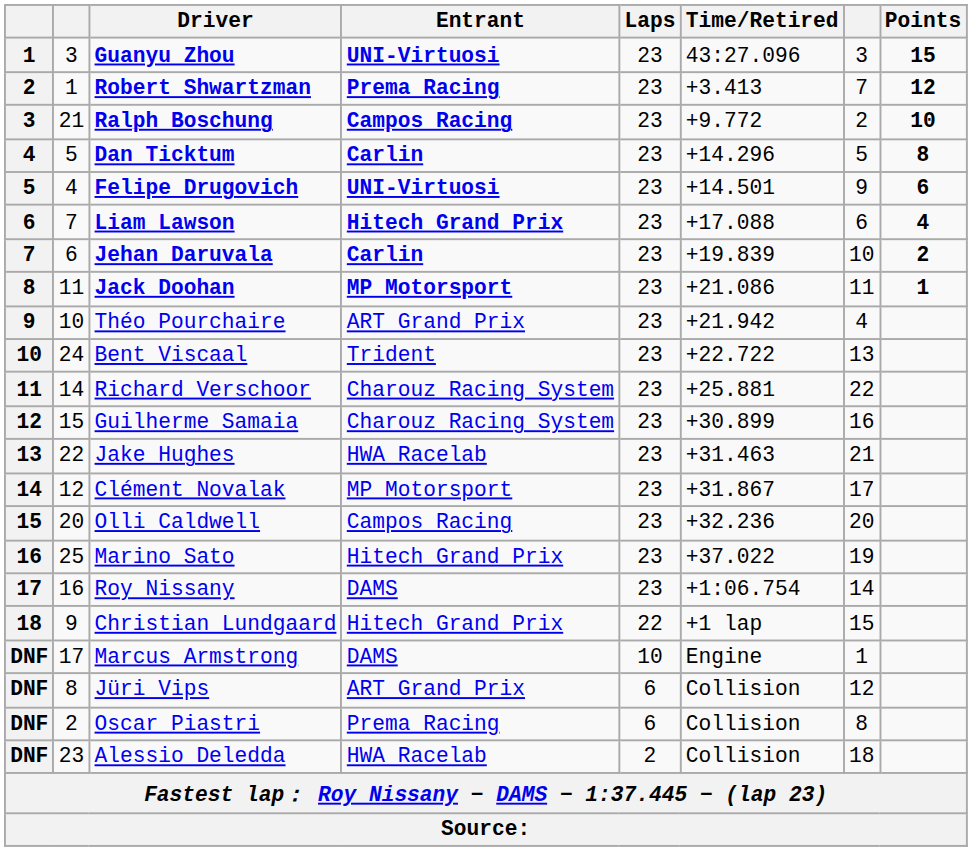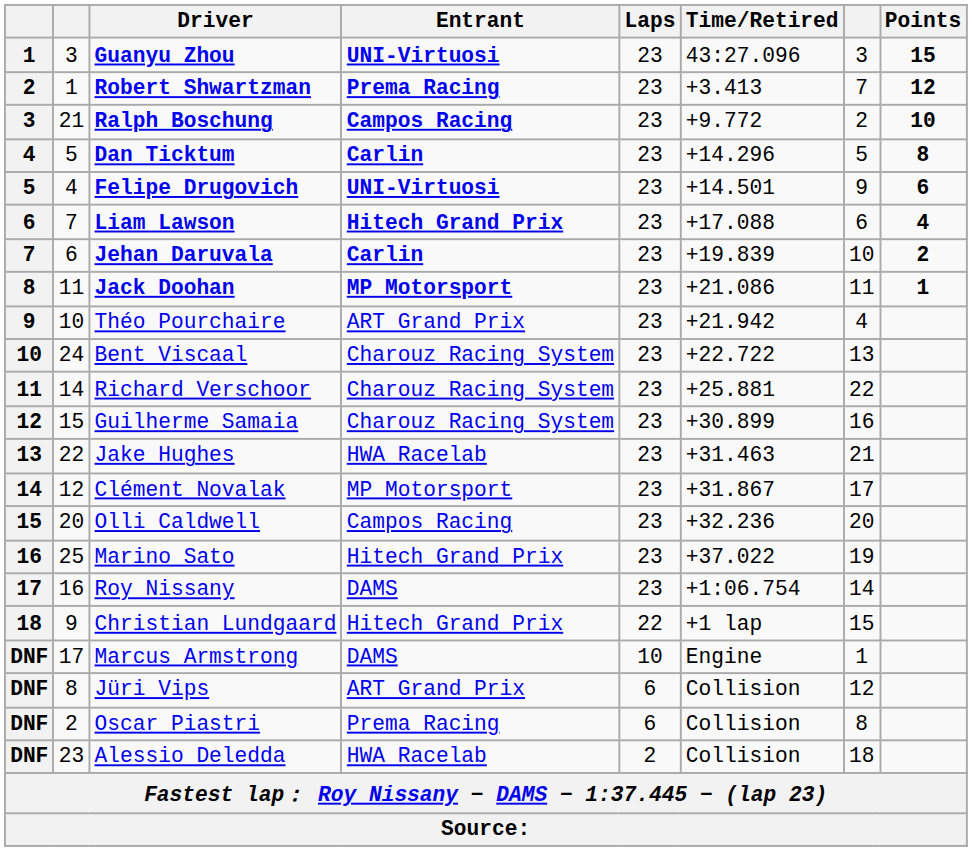 <table class="wikitable" style="font-size:85%">
 <tr>
 <th scope="col"></th>
 <th scope="col"></th>
 <th scope="col">Driver</th>
 <th scope="col">Entrant</th>
 <th scope="col">Laps</th>
 <th scope="col">Time/Retired</th>
 <th scope="col"></th>
 <th scope="col">Points</th>
 </tr>
 <tr>
 <th scope="row">1</th>
 <td align="center">3</td>
 <td><strong> <a href='#'>Guanyu Zhou</a></strong></td>
 <td><a href='#'><strong>UNI-Virtuosi</strong></a></td>
 <td align="center">23</td>
 <td>43:27.096</td>
 <td align="center">3</td>
 <td align="center"><strong>15</strong></td>
 </tr>
 <tr>
 <th scope="row">2</th>
 <td align="center">1</td>
 <td><strong> <a href='#'>Robert Shwartzman</a></strong></td>
 <td><a href='#'><strong>Prema Racing</strong></a></td>
 <td align="center">23</td>
 <td>+3.413</td>
 <td align="center">7</td>
 <td align="center"><strong>12</strong></td>
 </tr>
 <tr>
 <th scope="row">3</th>
 <td align="center">21</td>
 <td><strong> <a href='#'>Ralph Boschung</a></strong></td>
 <td><strong><a href='#'>Campos Racing</a></strong></td>
 <td align="center">23</td>
 <td>+9.772</td>
 <td align="center">2</td>
 <td align="center"><strong>10</strong></td>
 </tr>
 <tr>
 <th scope="row">4</th>
 <td align="center">5</td>
 <td><strong> <a href='#'>Dan Ticktum</a></strong></td>
 <td><a href='#'><strong>Carlin</strong></a></td>
 <td align="center">23</td>
 <td>+14.296</td>
 <td align="center">5</td>
 <td align="center"><strong>8</strong></td>
 </tr>
 <tr>
 <th scope="row">5</th>
 <td align="center">4</td>
 <td><strong> <a href='#'>Felipe Drugovich</a></strong></td>
 <td><a href='#'><strong>UNI-Virtuosi</strong></a></td>
 <td align="center">23</td>
 <td>+14.501</td>
 <td align="center">9</td>
 <td align="center"><strong>6</strong></td>
 </tr>
 <tr>
 <th scope="row">6</th>
 <td align="center">7</td>
 <td><strong> <a href='#'>Liam Lawson</a></strong></td>
 <td><strong><a href='#'>Hitech Grand Prix</a></strong></td>
 <td align="center">23</td>
 <td>+17.088</td>
 <td align="center">6</td>
 <td align="center"><strong>4</strong></td>
 </tr>
 <tr>
 <th scope="row">7</th>
 <td align="center">6</td>
 <td><strong> <a href='#'>Jehan Daruvala</a></strong></td>
 <td><a href='#'><strong>Carlin</strong></a></td>
 <td align="center">23</td>
 <td>+19.839</td>
 <td align="center">10</td>
 <td align="center"><strong>2</strong></td>
 </tr>
 <tr>
 <th scope="row">8</th>
 <td align="center">11</td>
 <td><strong> <a href='#'>Jack Doohan</a></strong></td>
 <td><strong><a href='#'>MP Motorsport</a></strong></td>
 <td align="center">23</td>
 <td>+21.086</td>
 <td align="center">11</td>
 <td align="center"><strong>1</strong></td>
 </tr>
 <tr>
 <th scope="row">9</th>
 <td align="center">10</td>
 <td> <a href='#'>Théo Pourchaire</a></td>
 <td><a href='#'>ART Grand Prix</a></td>
 <td align="center">23</td>
 <td>+21.942</td>
 <td align="center">4</td>
 <td align="center"></td>
 </tr>
 <tr>
 <th scope="row">10</th>
 <td align="center">24</td>
 <td> <a href='#'>Bent Viscaal</a></td>
-<td><a href='#'>Trident</a></td>
+<td><a href='#'>Charouz Racing System</a></td>
 <td align="center">23</td>
 <td>+22.722</td>
 <td align="center">13</td>
 <td align="center"></td>
 </tr>
 <tr>
 <th scope="row">11</th>
 <td align="center">14</td>
 <td> <a href='#'>Richard Verschoor</a></td>
 <td><a href='#'>Charouz Racing System</a></td>
 <td align="center">23</td>
 <td>+25.881</td>
 <td align="center">22</td>
 <td align="center"></td>
 </tr>
 <tr>
 <th scope="row">12</th>
 <td align="center">15</td>
 <td> <a href='#'>Guilherme Samaia</a></td>
 <td><a href='#'>Charouz Racing System</a></td>
 <td align="center">23</td>
 <td>+30.899</td>
 <td align="center">16</td>
 <td align="center"></td>
 </tr>
 <tr>
 <th scope="row">13</th>
 <td align="center">22</td>
 <td> <a href='#'>Jake Hughes</a></td>
 <td><a href='#'>HWA Racelab</a></td>
 <td align="center">23</td>
 <td>+31.463</td>
 <td align="center">21</td>
 <td align="center"></td>
 </tr>
 <tr>
 <th scope="row">14</th>
 <td align="center">12</td>
 <td> <a href='#'>Clément Novalak</a></td>
 <td><a href='#'>MP Motorsport</a></td>
 <td align="center">23</td>
 <td>+31.867</td>
 <td align="center">17</td>
 <td align="center"></td>
 </tr>
 <tr>
 <th scope="row">15</th>
 <td align="center">20</td>
 <td> <a href='#'>Olli Caldwell</a></td>
 <td><a href='#'>Campos Racing</a></td>
 <td align="center">23</td>
 <td>+32.236</td>
 <td align="center">20</td>
 <td align="center"></td>
 </tr>
 <tr>
 <th scope="row">16</th>
 <td align="center">25</td>
 <td> <a href='#'>Marino Sato</a></td>
 <td><a href='#'>Hitech Grand Prix</a></td>
 <td align="center">23</td>
 <td>+37.022</td>
 <td align="center">19</td>
 <td align="center"></td>
 </tr>
 <tr>
 <th scope="row">17</th>
 <td align="center">16</td>
 <td> <a href='#'>Roy Nissany</a></td>
 <td><a href='#'>DAMS</a></td>
 <td align="center">23</td>
 <td>+1:06.754</td>
 <td align="center">14</td>
 <td align="center"></td>
 </tr>
 <tr>
 <th scope="row">18</th>
 <td align="center">9</td>
 <td> <a href='#'>Christian Lundgaard</a></td>
 <td><a href='#'>Hitech Grand Prix</a></td>
 <td align="center">22</td>
 <td>+1 lap</td>
 <td align="center">15</td>
 <td align="center"></td>
 </tr>
 <tr>
 <th scope="row">DNF</th>
 <td align="center">17</td>
 <td> <a href='#'>Marcus Armstrong</a></td>
 <td><a href='#'>DAMS</a></td>
 <td align="center">10</td>
 <td>Engine</td>
 <td align="center">1</td>
 <td align="center"></td>
 </tr>
 <tr>
 <th scope="row">DNF</th>
 <td align="center">8</td>
 <td> <a href='#'>Jüri Vips</a></td>
 <td><a href='#'>ART Grand Prix</a></td>
 <td align="center">6</td>
 <td>Collision</td>
 <td align="center">12</td>
 <td align="center"></td>
 </tr>
 <tr>
 <th scope="row">DNF</th>
 <td align="center">2</td>
 <td> <a href='#'>Oscar Piastri</a></td>
 <td><a href='#'>Prema Racing</a></td>
 <td align="center">6</td>
 <td>Collision</td>
 <td align="center">8</td>
 <td align="center"></td>
 </tr>
 <tr>
 <th scope="row">DNF</th>
 <td align="center">23</td>
 <td> <a href='#'>Alessio Deledda</a></td>
 <td><a href='#'>HWA Racelab</a></td>
 <td align="center">2</td>
 <td>Collision</td>
 <td align="center">18</td>
 <td align="center"></td>
 </tr>
 <tr>
 <th colspan="8" align="center"><em>Fastest lap： <a href='#'>Roy Nissany</a> − <a href='#'>DAMS</a> − 1:37.445 − (lap 23)</em></th>
 </tr>
 <tr>
 <th colspan="8">Source:</th>
 </tr>
 </table>
